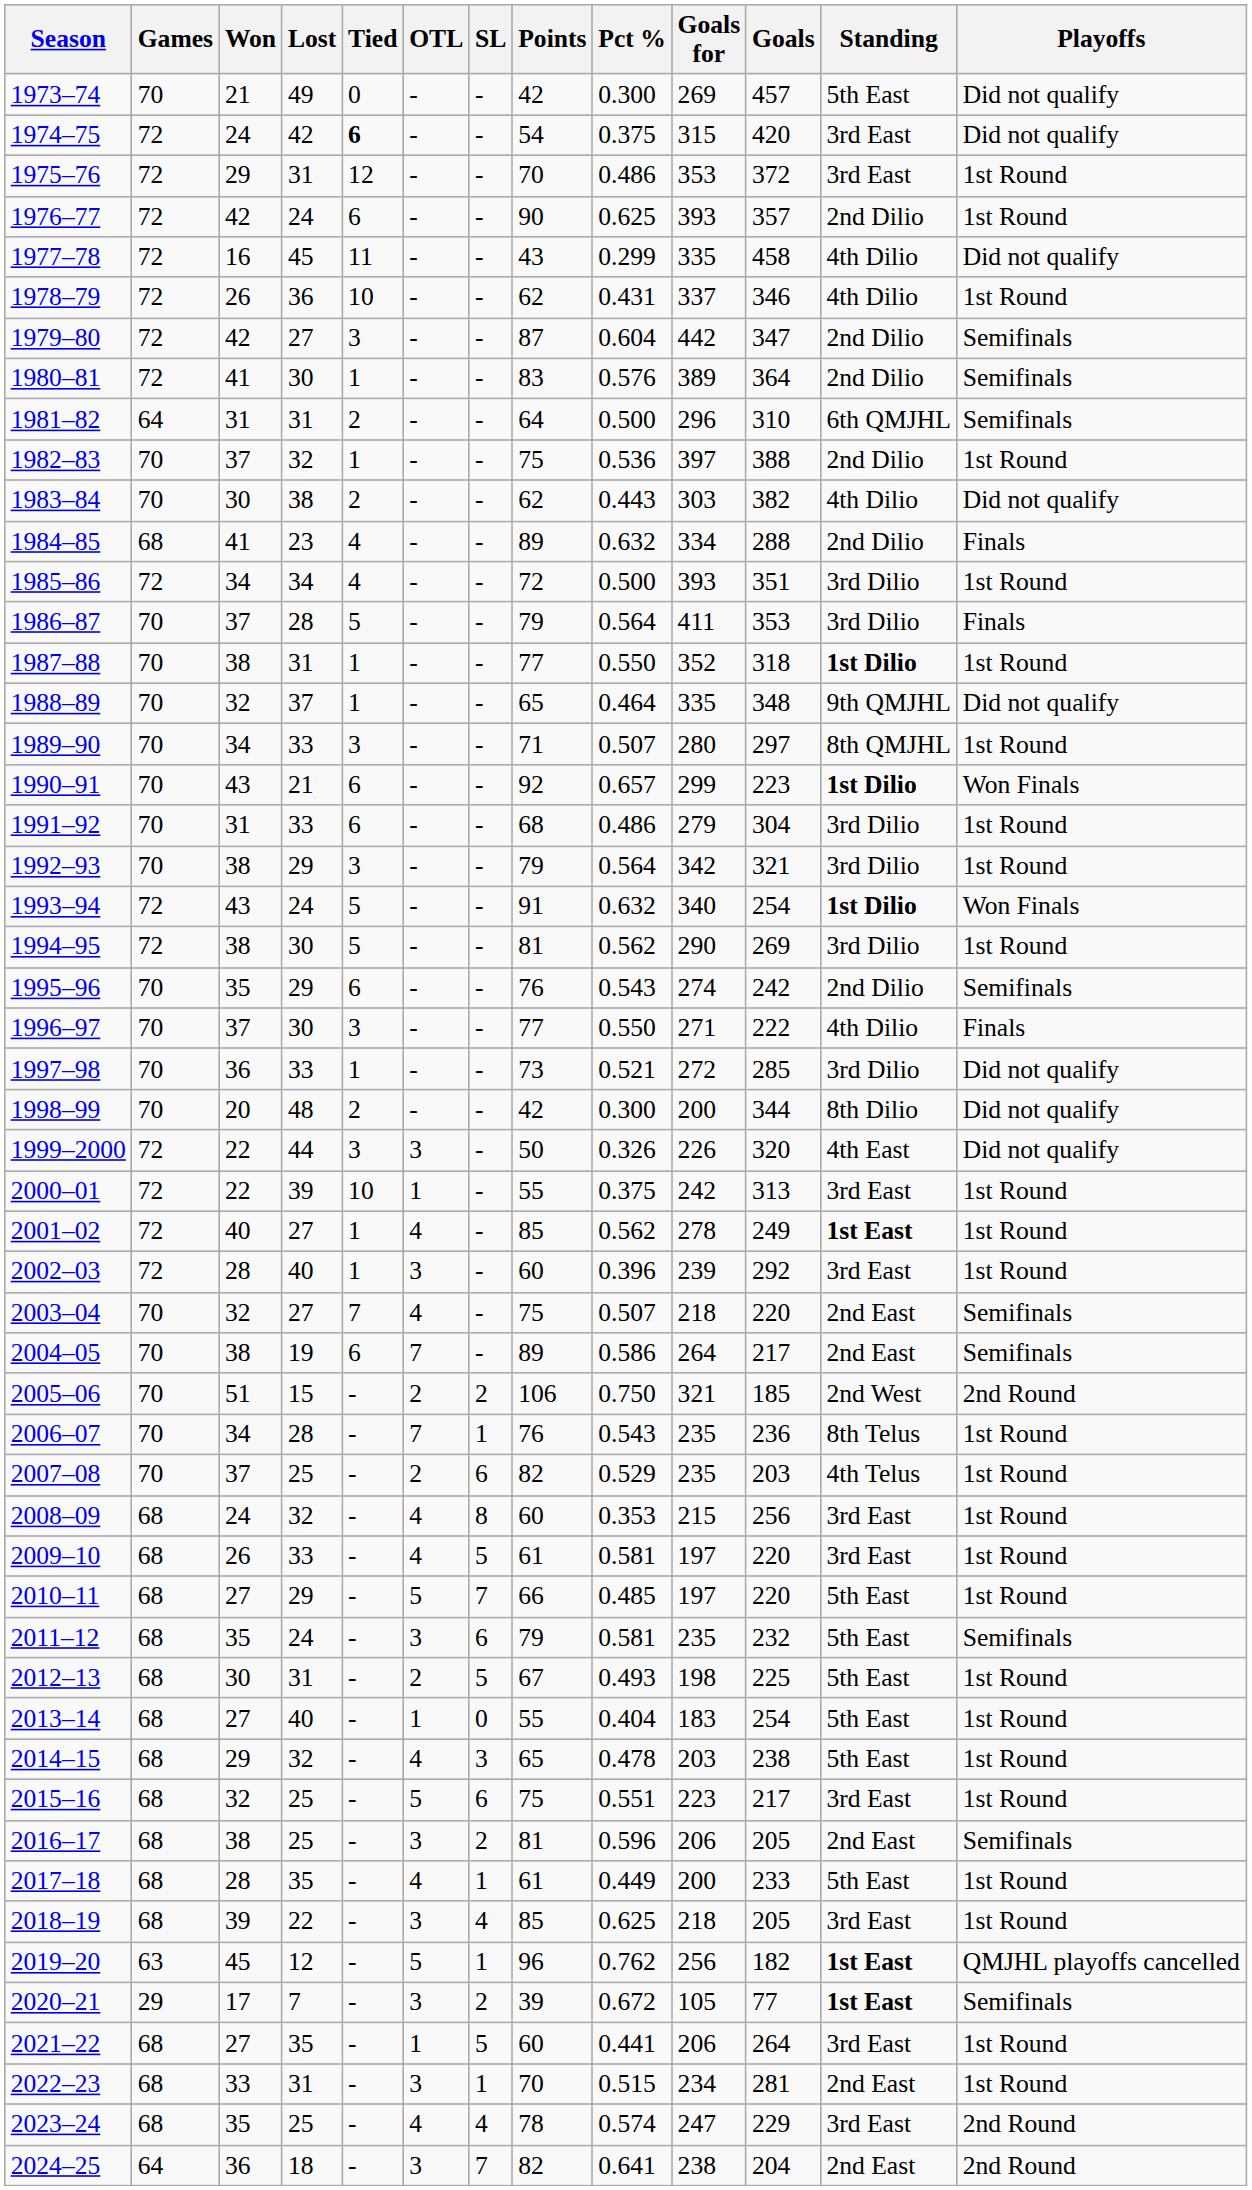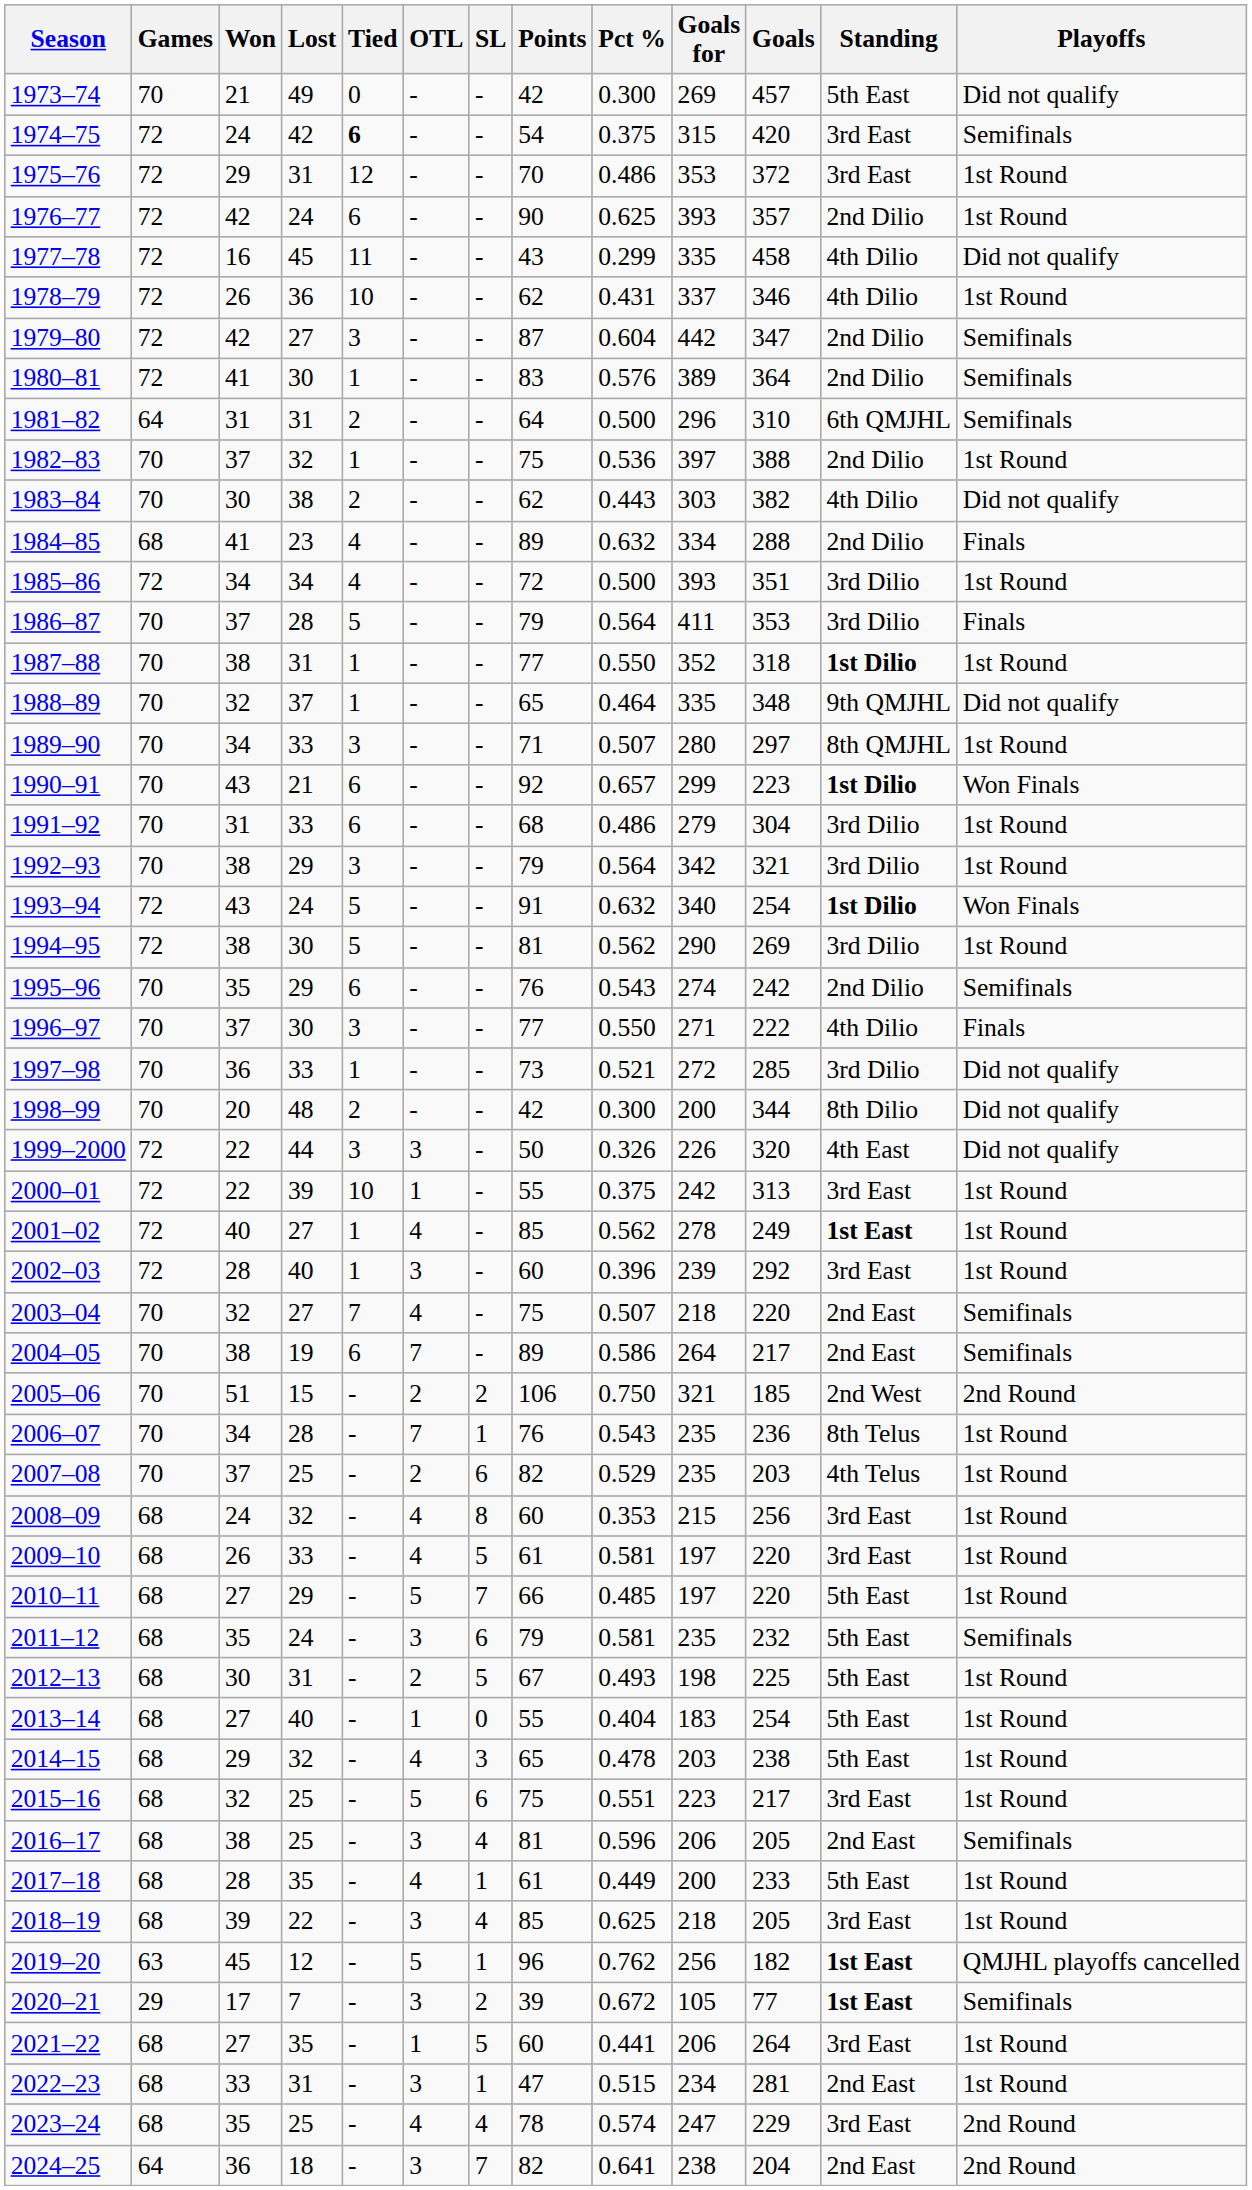 <table class="wikitable">
 <tr>
 <th><a href='#'>Season</a></th>
 <th>Games</th>
 <th>Won</th>
 <th>Lost</th>
 <th>Tied</th>
 <th>OTL</th>
 <th>SL</th>
 <th>Points</th>
 <th>Pct %</th>
 <th>Goals<br>for</th>
 <th>Goals<br></th>
 <th>Standing</th>
 <th>Playoffs</th>
 </tr>
 <tr>
 <td><a href='#'>1973–74</a></td>
 <td>70</td>
 <td>21</td>
 <td>49</td>
 <td>0</td>
 <td>-</td>
 <td>-</td>
 <td>42</td>
 <td>0.300</td>
 <td>269</td>
 <td>457</td>
 <td>5th East</td>
 <td>Did not qualify</td>
 </tr>
 <tr>
 <td><a href='#'>1974–75</a></td>
 <td>72</td>
 <td>24</td>
 <td>42</td>
 <td><strong>6</strong></td>
 <td>-</td>
 <td>-</td>
 <td>54</td>
 <td>0.375</td>
 <td>315</td>
 <td>420</td>
 <td>3rd East</td>
-<td>Did not qualify</td>
+<td>Semifinals</td>
 </tr>
 <tr>
 <td><a href='#'>1975–76</a></td>
 <td>72</td>
 <td>29</td>
 <td>31</td>
 <td>12</td>
 <td>-</td>
 <td>-</td>
 <td>70</td>
 <td>0.486</td>
 <td>353</td>
 <td>372</td>
 <td>3rd East</td>
 <td>1st Round</td>
 </tr>
 <tr>
 <td><a href='#'>1976–77</a></td>
 <td>72</td>
 <td>42</td>
 <td>24</td>
 <td>6</td>
 <td>-</td>
 <td>-</td>
 <td>90</td>
 <td>0.625</td>
 <td>393</td>
 <td>357</td>
 <td>2nd Dilio</td>
 <td>1st Round</td>
 </tr>
 <tr>
 <td><a href='#'>1977–78</a></td>
 <td>72</td>
 <td>16</td>
 <td>45</td>
 <td>11</td>
 <td>-</td>
 <td>-</td>
 <td>43</td>
 <td>0.299</td>
 <td>335</td>
 <td>458</td>
 <td>4th Dilio</td>
 <td>Did not qualify</td>
 </tr>
 <tr>
 <td><a href='#'>1978–79</a></td>
 <td>72</td>
 <td>26</td>
 <td>36</td>
 <td>10</td>
 <td>-</td>
 <td>-</td>
 <td>62</td>
 <td>0.431</td>
 <td>337</td>
 <td>346</td>
 <td>4th Dilio</td>
 <td>1st Round</td>
 </tr>
 <tr>
 <td><a href='#'>1979–80</a></td>
 <td>72</td>
 <td>42</td>
 <td>27</td>
 <td>3</td>
 <td>-</td>
 <td>-</td>
 <td>87</td>
 <td>0.604</td>
 <td>442</td>
 <td>347</td>
 <td>2nd Dilio</td>
 <td>Semifinals</td>
 </tr>
 <tr>
 <td><a href='#'>1980–81</a></td>
 <td>72</td>
 <td>41</td>
 <td>30</td>
 <td>1</td>
 <td>-</td>
 <td>-</td>
 <td>83</td>
 <td>0.576</td>
 <td>389</td>
 <td>364</td>
 <td>2nd Dilio</td>
 <td>Semifinals</td>
 </tr>
 <tr>
 <td><a href='#'>1981–82</a></td>
 <td>64</td>
 <td>31</td>
 <td>31</td>
 <td>2</td>
 <td>-</td>
 <td>-</td>
 <td>64</td>
 <td>0.500</td>
 <td>296</td>
 <td>310</td>
 <td>6th QMJHL</td>
 <td>Semifinals</td>
 </tr>
 <tr>
 <td><a href='#'>1982–83</a></td>
 <td>70</td>
 <td>37</td>
 <td>32</td>
 <td>1</td>
 <td>-</td>
 <td>-</td>
 <td>75</td>
 <td>0.536</td>
 <td>397</td>
 <td>388</td>
 <td>2nd Dilio</td>
 <td>1st Round</td>
 </tr>
 <tr>
 <td><a href='#'>1983–84</a></td>
 <td>70</td>
 <td>30</td>
 <td>38</td>
 <td>2</td>
 <td>-</td>
 <td>-</td>
 <td>62</td>
 <td>0.443</td>
 <td>303</td>
 <td>382</td>
 <td>4th Dilio</td>
 <td>Did not qualify</td>
 </tr>
 <tr>
 <td><a href='#'>1984–85</a></td>
 <td>68</td>
 <td>41</td>
 <td>23</td>
 <td>4</td>
 <td>-</td>
 <td>-</td>
 <td>89</td>
 <td>0.632</td>
 <td>334</td>
 <td>288</td>
 <td>2nd Dilio</td>
 <td>Finals</td>
 </tr>
 <tr>
 <td><a href='#'>1985–86</a></td>
 <td>72</td>
 <td>34</td>
 <td>34</td>
 <td>4</td>
 <td>-</td>
 <td>-</td>
 <td>72</td>
 <td>0.500</td>
 <td>393</td>
 <td>351</td>
 <td>3rd Dilio</td>
 <td>1st Round</td>
 </tr>
 <tr>
 <td><a href='#'>1986–87</a></td>
 <td>70</td>
 <td>37</td>
 <td>28</td>
 <td>5</td>
 <td>-</td>
 <td>-</td>
 <td>79</td>
 <td>0.564</td>
 <td>411</td>
 <td>353</td>
 <td>3rd Dilio</td>
 <td>Finals</td>
 </tr>
 <tr>
 <td><a href='#'>1987–88</a></td>
 <td>70</td>
 <td>38</td>
 <td>31</td>
 <td>1</td>
 <td>-</td>
 <td>-</td>
 <td>77</td>
 <td>0.550</td>
 <td>352</td>
 <td>318</td>
 <td><strong>1st Dilio</strong></td>
 <td>1st Round</td>
 </tr>
 <tr>
 <td><a href='#'>1988–89</a></td>
 <td>70</td>
 <td>32</td>
 <td>37</td>
 <td>1</td>
 <td>-</td>
 <td>-</td>
 <td>65</td>
 <td>0.464</td>
 <td>335</td>
 <td>348</td>
 <td>9th QMJHL</td>
 <td>Did not qualify</td>
 </tr>
 <tr>
 <td><a href='#'>1989–90</a></td>
 <td>70</td>
 <td>34</td>
 <td>33</td>
 <td>3</td>
 <td>-</td>
 <td>-</td>
 <td>71</td>
 <td>0.507</td>
 <td>280</td>
 <td>297</td>
 <td>8th QMJHL</td>
 <td>1st Round</td>
 </tr>
 <tr>
 <td><a href='#'>1990–91</a></td>
 <td>70</td>
 <td>43</td>
 <td>21</td>
 <td>6</td>
 <td>-</td>
 <td>-</td>
 <td>92</td>
 <td>0.657</td>
 <td>299</td>
 <td>223</td>
 <td><strong>1st Dilio</strong></td>
 <td>Won Finals</td>
 </tr>
 <tr>
 <td><a href='#'>1991–92</a></td>
 <td>70</td>
 <td>31</td>
 <td>33</td>
 <td>6</td>
 <td>-</td>
 <td>-</td>
 <td>68</td>
 <td>0.486</td>
 <td>279</td>
 <td>304</td>
 <td>3rd Dilio</td>
 <td>1st Round</td>
 </tr>
 <tr>
 <td><a href='#'>1992–93</a></td>
 <td>70</td>
 <td>38</td>
 <td>29</td>
 <td>3</td>
 <td>-</td>
 <td>-</td>
 <td>79</td>
 <td>0.564</td>
 <td>342</td>
 <td>321</td>
 <td>3rd Dilio</td>
 <td>1st Round</td>
 </tr>
 <tr>
 <td><a href='#'>1993–94</a></td>
 <td>72</td>
 <td>43</td>
 <td>24</td>
 <td>5</td>
 <td>-</td>
 <td>-</td>
 <td>91</td>
 <td>0.632</td>
 <td>340</td>
 <td>254</td>
 <td><strong>1st Dilio</strong></td>
 <td>Won Finals</td>
 </tr>
 <tr>
 <td><a href='#'>1994–95</a></td>
 <td>72</td>
 <td>38</td>
 <td>30</td>
 <td>5</td>
 <td>-</td>
 <td>-</td>
 <td>81</td>
 <td>0.562</td>
 <td>290</td>
 <td>269</td>
 <td>3rd Dilio</td>
 <td>1st Round</td>
 </tr>
 <tr>
 <td><a href='#'>1995–96</a></td>
 <td>70</td>
 <td>35</td>
 <td>29</td>
 <td>6</td>
 <td>-</td>
 <td>-</td>
 <td>76</td>
 <td>0.543</td>
 <td>274</td>
 <td>242</td>
 <td>2nd Dilio</td>
 <td>Semifinals</td>
 </tr>
 <tr>
 <td><a href='#'>1996–97</a></td>
 <td>70</td>
 <td>37</td>
 <td>30</td>
 <td>3</td>
 <td>-</td>
 <td>-</td>
 <td>77</td>
 <td>0.550</td>
 <td>271</td>
 <td>222</td>
 <td>4th Dilio</td>
 <td>Finals</td>
 </tr>
 <tr>
 <td><a href='#'>1997–98</a></td>
 <td>70</td>
 <td>36</td>
 <td>33</td>
 <td>1</td>
 <td>-</td>
 <td>-</td>
 <td>73</td>
 <td>0.521</td>
 <td>272</td>
 <td>285</td>
 <td>3rd Dilio</td>
 <td>Did not qualify</td>
 </tr>
 <tr>
 <td><a href='#'>1998–99</a></td>
 <td>70</td>
 <td>20</td>
 <td>48</td>
 <td>2</td>
 <td>-</td>
 <td>-</td>
 <td>42</td>
 <td>0.300</td>
 <td>200</td>
 <td>344</td>
 <td>8th Dilio</td>
 <td>Did not qualify</td>
 </tr>
 <tr>
 <td><a href='#'>1999–2000</a></td>
 <td>72</td>
 <td>22</td>
 <td>44</td>
 <td>3</td>
 <td>3</td>
 <td>-</td>
 <td>50</td>
 <td>0.326</td>
 <td>226</td>
 <td>320</td>
 <td>4th East</td>
 <td>Did not qualify</td>
 </tr>
 <tr>
 <td><a href='#'>2000–01</a></td>
 <td>72</td>
 <td>22</td>
 <td>39</td>
 <td>10</td>
 <td>1</td>
 <td>-</td>
 <td>55</td>
 <td>0.375</td>
 <td>242</td>
 <td>313</td>
 <td>3rd East</td>
 <td>1st Round</td>
 </tr>
 <tr>
 <td><a href='#'>2001–02</a></td>
 <td>72</td>
 <td>40</td>
 <td>27</td>
 <td>1</td>
 <td>4</td>
 <td>-</td>
 <td>85</td>
 <td>0.562</td>
 <td>278</td>
 <td>249</td>
 <td><strong>1st East</strong></td>
 <td>1st Round</td>
 </tr>
 <tr>
 <td><a href='#'>2002–03</a></td>
 <td>72</td>
 <td>28</td>
 <td>40</td>
 <td>1</td>
 <td>3</td>
 <td>-</td>
 <td>60</td>
 <td>0.396</td>
 <td>239</td>
 <td>292</td>
 <td>3rd East</td>
 <td>1st Round</td>
 </tr>
 <tr>
 <td><a href='#'>2003–04</a></td>
 <td>70</td>
 <td>32</td>
 <td>27</td>
 <td>7</td>
 <td>4</td>
 <td>-</td>
 <td>75</td>
 <td>0.507</td>
 <td>218</td>
 <td>220</td>
 <td>2nd East</td>
 <td>Semifinals</td>
 </tr>
 <tr>
 <td><a href='#'>2004–05</a></td>
 <td>70</td>
 <td>38</td>
 <td>19</td>
 <td>6</td>
 <td>7</td>
 <td>-</td>
 <td>89</td>
 <td>0.586</td>
 <td>264</td>
 <td>217</td>
 <td>2nd East</td>
 <td>Semifinals</td>
 </tr>
 <tr>
 <td><a href='#'>2005–06</a></td>
 <td>70</td>
 <td>51</td>
 <td>15</td>
 <td>-</td>
 <td>2</td>
 <td>2</td>
 <td>106</td>
 <td>0.750</td>
 <td>321</td>
 <td>185</td>
 <td>2nd West</td>
 <td>2nd Round</td>
 </tr>
 <tr>
 <td><a href='#'>2006–07</a></td>
 <td>70</td>
 <td>34</td>
 <td>28</td>
 <td>-</td>
 <td>7</td>
 <td>1</td>
 <td>76</td>
 <td>0.543</td>
 <td>235</td>
 <td>236</td>
 <td>8th Telus</td>
 <td>1st Round</td>
 </tr>
 <tr>
 <td><a href='#'>2007–08</a></td>
 <td>70</td>
 <td>37</td>
 <td>25</td>
 <td>-</td>
 <td>2</td>
 <td>6</td>
 <td>82</td>
 <td>0.529</td>
 <td>235</td>
 <td>203</td>
 <td>4th Telus</td>
 <td>1st Round</td>
 </tr>
 <tr>
 <td><a href='#'>2008–09</a></td>
 <td>68</td>
 <td>24</td>
 <td>32</td>
 <td>-</td>
 <td>4</td>
 <td>8</td>
 <td>60</td>
 <td>0.353</td>
 <td>215</td>
 <td>256</td>
 <td>3rd East</td>
 <td>1st Round</td>
 </tr>
 <tr>
 <td><a href='#'>2009–10</a></td>
 <td>68</td>
 <td>26</td>
 <td>33</td>
 <td>-</td>
 <td>4</td>
 <td>5</td>
 <td>61</td>
 <td>0.581</td>
 <td>197</td>
 <td>220</td>
 <td>3rd East</td>
 <td>1st Round</td>
 </tr>
 <tr>
 <td><a href='#'>2010–11</a></td>
 <td>68</td>
 <td>27</td>
 <td>29</td>
 <td>-</td>
 <td>5</td>
 <td>7</td>
 <td>66</td>
 <td>0.485</td>
 <td>197</td>
 <td>220</td>
 <td>5th East</td>
 <td>1st Round</td>
 </tr>
 <tr>
 <td><a href='#'>2011–12</a></td>
 <td>68</td>
 <td>35</td>
 <td>24</td>
 <td>-</td>
 <td>3</td>
 <td>6</td>
 <td>79</td>
 <td>0.581</td>
 <td>235</td>
 <td>232</td>
 <td>5th East</td>
 <td>Semifinals</td>
 </tr>
 <tr>
 <td><a href='#'>2012–13</a></td>
 <td>68</td>
 <td>30</td>
 <td>31</td>
 <td>-</td>
 <td>2</td>
 <td>5</td>
 <td>67</td>
 <td>0.493</td>
 <td>198</td>
 <td>225</td>
 <td>5th East</td>
 <td>1st Round</td>
 </tr>
 <tr>
 <td><a href='#'>2013–14</a></td>
 <td>68</td>
 <td>27</td>
 <td>40</td>
 <td>-</td>
 <td>1</td>
 <td>0</td>
 <td>55</td>
 <td>0.404</td>
 <td>183</td>
 <td>254</td>
 <td>5th East</td>
 <td>1st Round</td>
 </tr>
 <tr>
 <td><a href='#'>2014–15</a></td>
 <td>68</td>
 <td>29</td>
 <td>32</td>
 <td>-</td>
 <td>4</td>
 <td>3</td>
 <td>65</td>
 <td>0.478</td>
 <td>203</td>
 <td>238</td>
 <td>5th East</td>
 <td>1st Round</td>
 </tr>
 <tr>
 <td><a href='#'>2015–16</a></td>
 <td>68</td>
 <td>32</td>
 <td>25</td>
 <td>-</td>
 <td>5</td>
 <td>6</td>
 <td>75</td>
 <td>0.551</td>
 <td>223</td>
 <td>217</td>
 <td>3rd East</td>
 <td>1st Round</td>
 </tr>
 <tr>
 <td><a href='#'>2016–17</a></td>
 <td>68</td>
 <td>38</td>
 <td>25</td>
 <td>-</td>
 <td>3</td>
-<td>2</td>
+<td>4</td>
 <td>81</td>
 <td>0.596</td>
 <td>206</td>
 <td>205</td>
 <td>2nd East</td>
 <td>Semifinals</td>
 </tr>
 <tr>
 <td><a href='#'>2017–18</a></td>
 <td>68</td>
 <td>28</td>
 <td>35</td>
 <td>-</td>
 <td>4</td>
 <td>1</td>
 <td>61</td>
 <td>0.449</td>
 <td>200</td>
 <td>233</td>
 <td>5th East</td>
 <td>1st Round</td>
 </tr>
 <tr>
 <td><a href='#'>2018–19</a></td>
 <td>68</td>
 <td>39</td>
 <td>22</td>
 <td>-</td>
 <td>3</td>
 <td>4</td>
 <td>85</td>
 <td>0.625</td>
 <td>218</td>
 <td>205</td>
 <td>3rd East</td>
 <td>1st Round</td>
 </tr>
 <tr>
 <td><a href='#'>2019–20</a></td>
 <td>63</td>
 <td>45</td>
 <td>12</td>
 <td>-</td>
 <td>5</td>
 <td>1</td>
 <td>96</td>
 <td>0.762</td>
 <td>256</td>
 <td>182</td>
 <td><strong>1st East</strong></td>
 <td>QMJHL playoffs cancelled</td>
 </tr>
 <tr>
 <td><a href='#'>2020–21</a></td>
 <td>29</td>
 <td>17</td>
 <td>7</td>
 <td>-</td>
 <td>3</td>
 <td>2</td>
 <td>39</td>
 <td>0.672</td>
 <td>105</td>
 <td>77</td>
 <td><strong>1st East</strong></td>
 <td>Semifinals</td>
 </tr>
 <tr>
 <td><a href='#'>2021–22</a></td>
 <td>68</td>
 <td>27</td>
 <td>35</td>
 <td>-</td>
 <td>1</td>
 <td>5</td>
 <td>60</td>
 <td>0.441</td>
 <td>206</td>
 <td>264</td>
 <td>3rd East</td>
 <td>1st Round</td>
 </tr>
 <tr>
 <td><a href='#'>2022–23</a></td>
 <td>68</td>
 <td>33</td>
 <td>31</td>
 <td>-</td>
 <td>3</td>
 <td>1</td>
-<td>70</td>
+<td>47</td>
 <td>0.515</td>
 <td>234</td>
 <td>281</td>
 <td>2nd East</td>
 <td>1st Round</td>
 </tr>
 <tr>
 <td><a href='#'>2023–24</a></td>
 <td>68</td>
 <td>35</td>
 <td>25</td>
 <td>-</td>
 <td>4</td>
 <td>4</td>
 <td>78</td>
 <td>0.574</td>
 <td>247</td>
 <td>229</td>
 <td>3rd East</td>
 <td>2nd Round</td>
 </tr>
 <tr>
 <td><a href='#'>2024–25</a></td>
 <td>64</td>
 <td>36</td>
 <td>18</td>
 <td>-</td>
 <td>3</td>
 <td>7</td>
 <td>82</td>
 <td>0.641</td>
 <td>238</td>
 <td>204</td>
 <td>2nd East</td>
 <td>2nd Round</td>
 </tr>
 </table>
